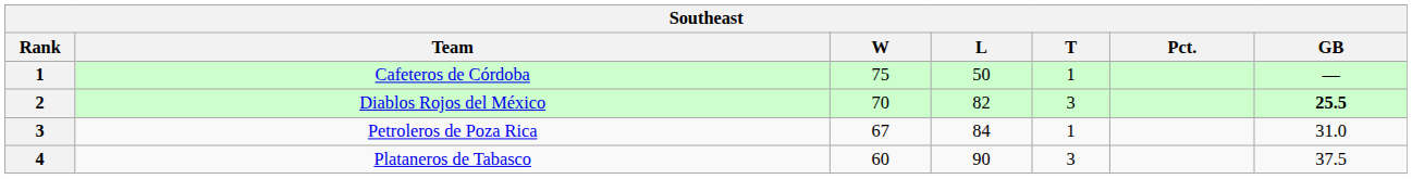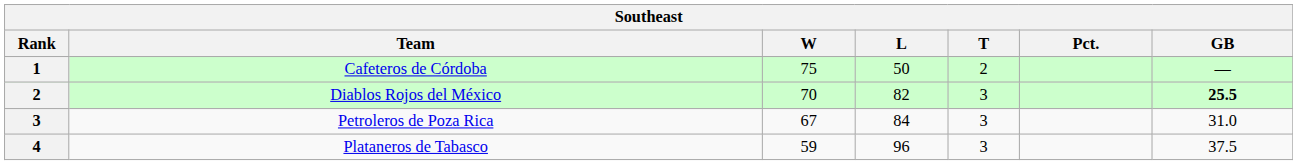 <table class="wikitable plainrowheaders" width="100%" style="text-align:center;">
 <tr>
 <th colspan="7">Southeast</th>
 </tr>
 <tr>
 <th scope="col" width="5%">Rank</th>
 <th>Team</th>
 <th>W</th>
 <th>L</th>
 <th>T</th>
 <th>Pct.</th>
 <th>GB</th>
 </tr>
 <tr style="background-color:#ccffcc;">
 <th>1</th>
 <td><a href='#'>Cafeteros de Córdoba</a></td>
 <td>75</td>
 <td>50</td>
-<td>1</td>
+<td>2</td>
 <td></td>
 <td>—</td>
 </tr>
 <tr style="background-color:#ccffcc;">
 <th>2</th>
 <td><a href='#'>Diablos Rojos del México</a></td>
 <td>70</td>
 <td>82</td>
 <td>3</td>
 <td></td>
 <td><strong>25.5</strong></td>
 </tr>
 <tr>
 <th>3</th>
 <td><a href='#'>Petroleros de Poza Rica</a></td>
 <td>67</td>
 <td>84</td>
-<td>1</td>
+<td>3</td>
 <td></td>
 <td>31.0</td>
 </tr>
 <tr>
 <th>4</th>
 <td><a href='#'>Plataneros de Tabasco</a></td>
-<td>60</td>
-<td>90</td>
+<td>59</td>
+<td>96</td>
 <td>3</td>
 <td></td>
 <td>37.5</td>
 </tr>
 </table>
